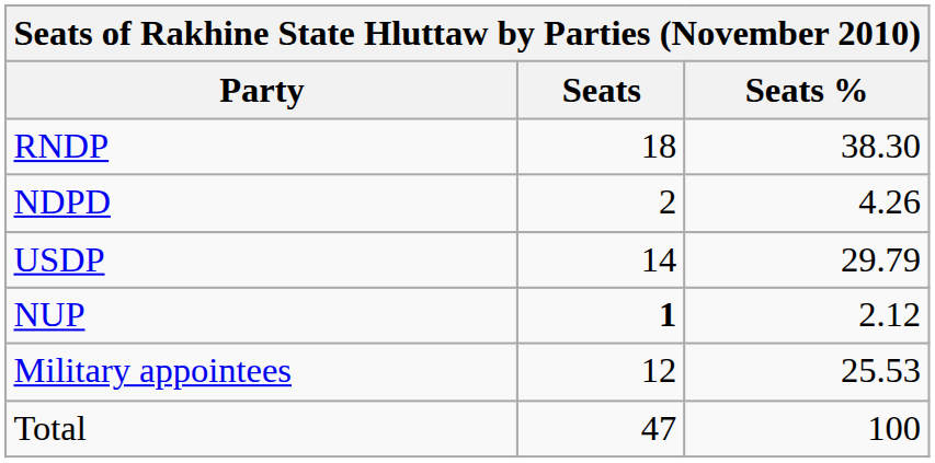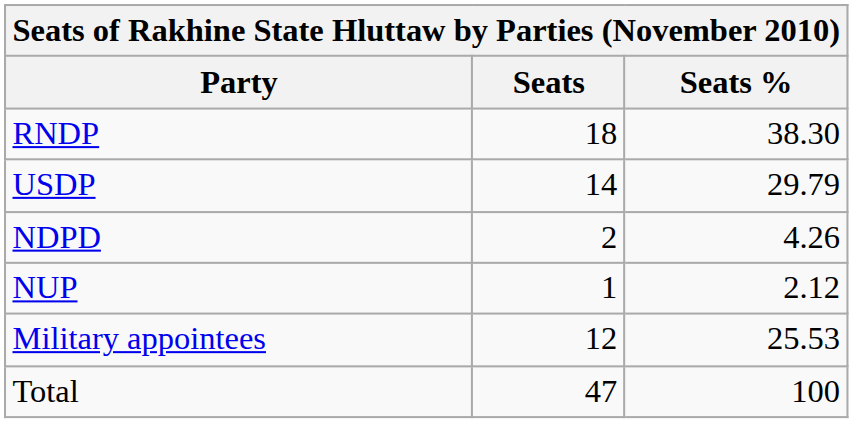 <table class="wikitable" style=text-align:right>
 <tr>
 <th colspan="3">Seats of Rakhine State Hluttaw by Parties (November 2010)</th>
 </tr>
 <tr>
 <th>Party</th>
 <th>Seats</th>
 <th>Seats %</th>
 </tr>
 <tr>
 <td align=left><a href='#'>RNDP</a></td>
 <td>18</td>
 <td>38.30</td>
 </tr>
 <tr>
+<td align=left><a href='#'>USDP</a></td>
+<td>14</td>
+<td>29.79</td>
+</tr>
+<tr>
 <td align=left><a href='#'>NDPD</a></td>
 <td>2</td>
 <td>4.26</td>
 </tr>
 <tr>
-<td align=left><a href='#'>USDP</a></td>
-<td>14</td>
-<td>29.79</td>
-</tr>
-<tr>
 <td align=left><a href='#'>NUP</a></td>
-<td><strong>1</strong></td>
+<td>1</td>
 <td>2.12</td>
 </tr>
 <tr>
 <td align=left><a href='#'>Military appointees</a></td>
 <td>12</td>
 <td>25.53</td>
 </tr>
 <tr>
 <td align=left>Total</td>
 <td>47</td>
 <td>100</td>
 </tr>
 </table>
